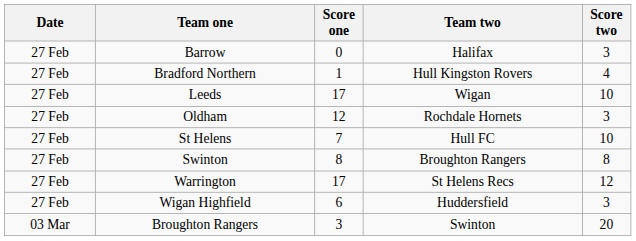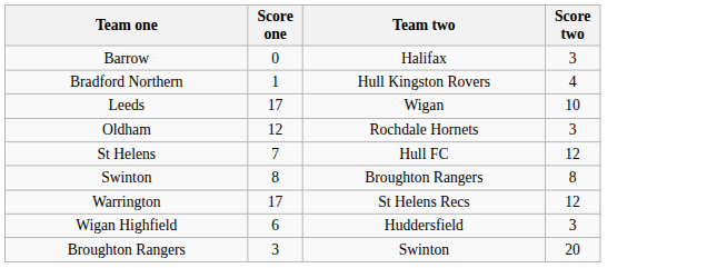 <table class="wikitable" style="text-align: center">
 <tr>
-<th width=100>Date</th>
 <th width=250>Team one</th>
 <th width=50>Score one</th>
 <th width=250>Team two</th>
 <th width=50>Score two</th>
 </tr>
 <tr>
-<td>27 Feb</td>
 <td>Barrow</td>
 <td>0</td>
 <td>Halifax</td>
 <td>3</td>
 </tr>
 <tr>
-<td>27 Feb</td>
 <td>Bradford Northern</td>
 <td>1</td>
 <td>Hull Kingston Rovers</td>
 <td>4</td>
 </tr>
 <tr>
-<td>27 Feb</td>
 <td>Leeds</td>
 <td>17</td>
 <td>Wigan</td>
 <td>10</td>
 </tr>
 <tr>
-<td>27 Feb</td>
 <td>Oldham</td>
 <td>12</td>
 <td>Rochdale Hornets</td>
 <td>3</td>
 </tr>
 <tr>
-<td>27 Feb</td>
 <td>St Helens</td>
 <td>7</td>
 <td>Hull FC</td>
-<td>10</td>
+<td>12</td>
 </tr>
 <tr>
-<td>27 Feb</td>
 <td>Swinton</td>
 <td>8</td>
 <td>Broughton Rangers</td>
 <td>8</td>
 </tr>
 <tr>
-<td>27 Feb</td>
 <td>Warrington</td>
 <td>17</td>
 <td>St Helens Recs</td>
 <td>12</td>
 </tr>
 <tr>
-<td>27 Feb</td>
 <td>Wigan Highfield</td>
 <td>6</td>
 <td>Huddersfield</td>
 <td>3</td>
 </tr>
 <tr>
-<td>03 Mar</td>
 <td>Broughton Rangers</td>
 <td>3</td>
 <td>Swinton</td>
 <td>20</td>
 </tr>
 </table>
